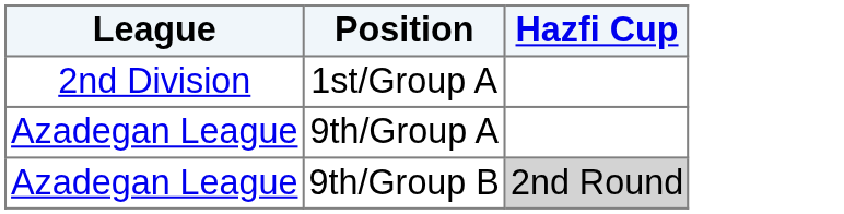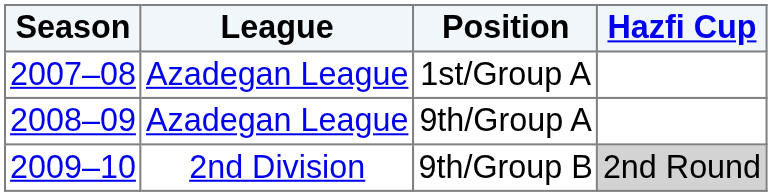 <table border="1" cellpadding="2" style="border-collapse:collapse; text-align:center; font-size:normal;">
 <tr style="background:#f0f6fa;">
+<th>Season</th>
 <th>League</th>
 <th>Position</th>
 <th><a href='#'>Hazfi Cup</a></th>
 </tr>
 <tr>
-<td><a href='#'>2nd Division</a></td>
+<td><a href='#'>2007–08</a></td>
+<td><a href='#'>Azadegan League</a></td>
 <td>1st/Group A</td>
 <td></td>
 </tr>
 <tr>
+<td><a href='#'>2008–09</a></td>
 <td><a href='#'>Azadegan League</a></td>
 <td>9th/Group A</td>
 <td></td>
 </tr>
 <tr>
-<td><a href='#'>Azadegan League</a></td>
+<td><a href='#'>2009–10</a></td>
+<td><a href='#'>2nd Division</a></td>
 <td>9th/Group B</td>
 <td style="background: lightgrey;">2nd Round</td>
 </tr>
 </table>
